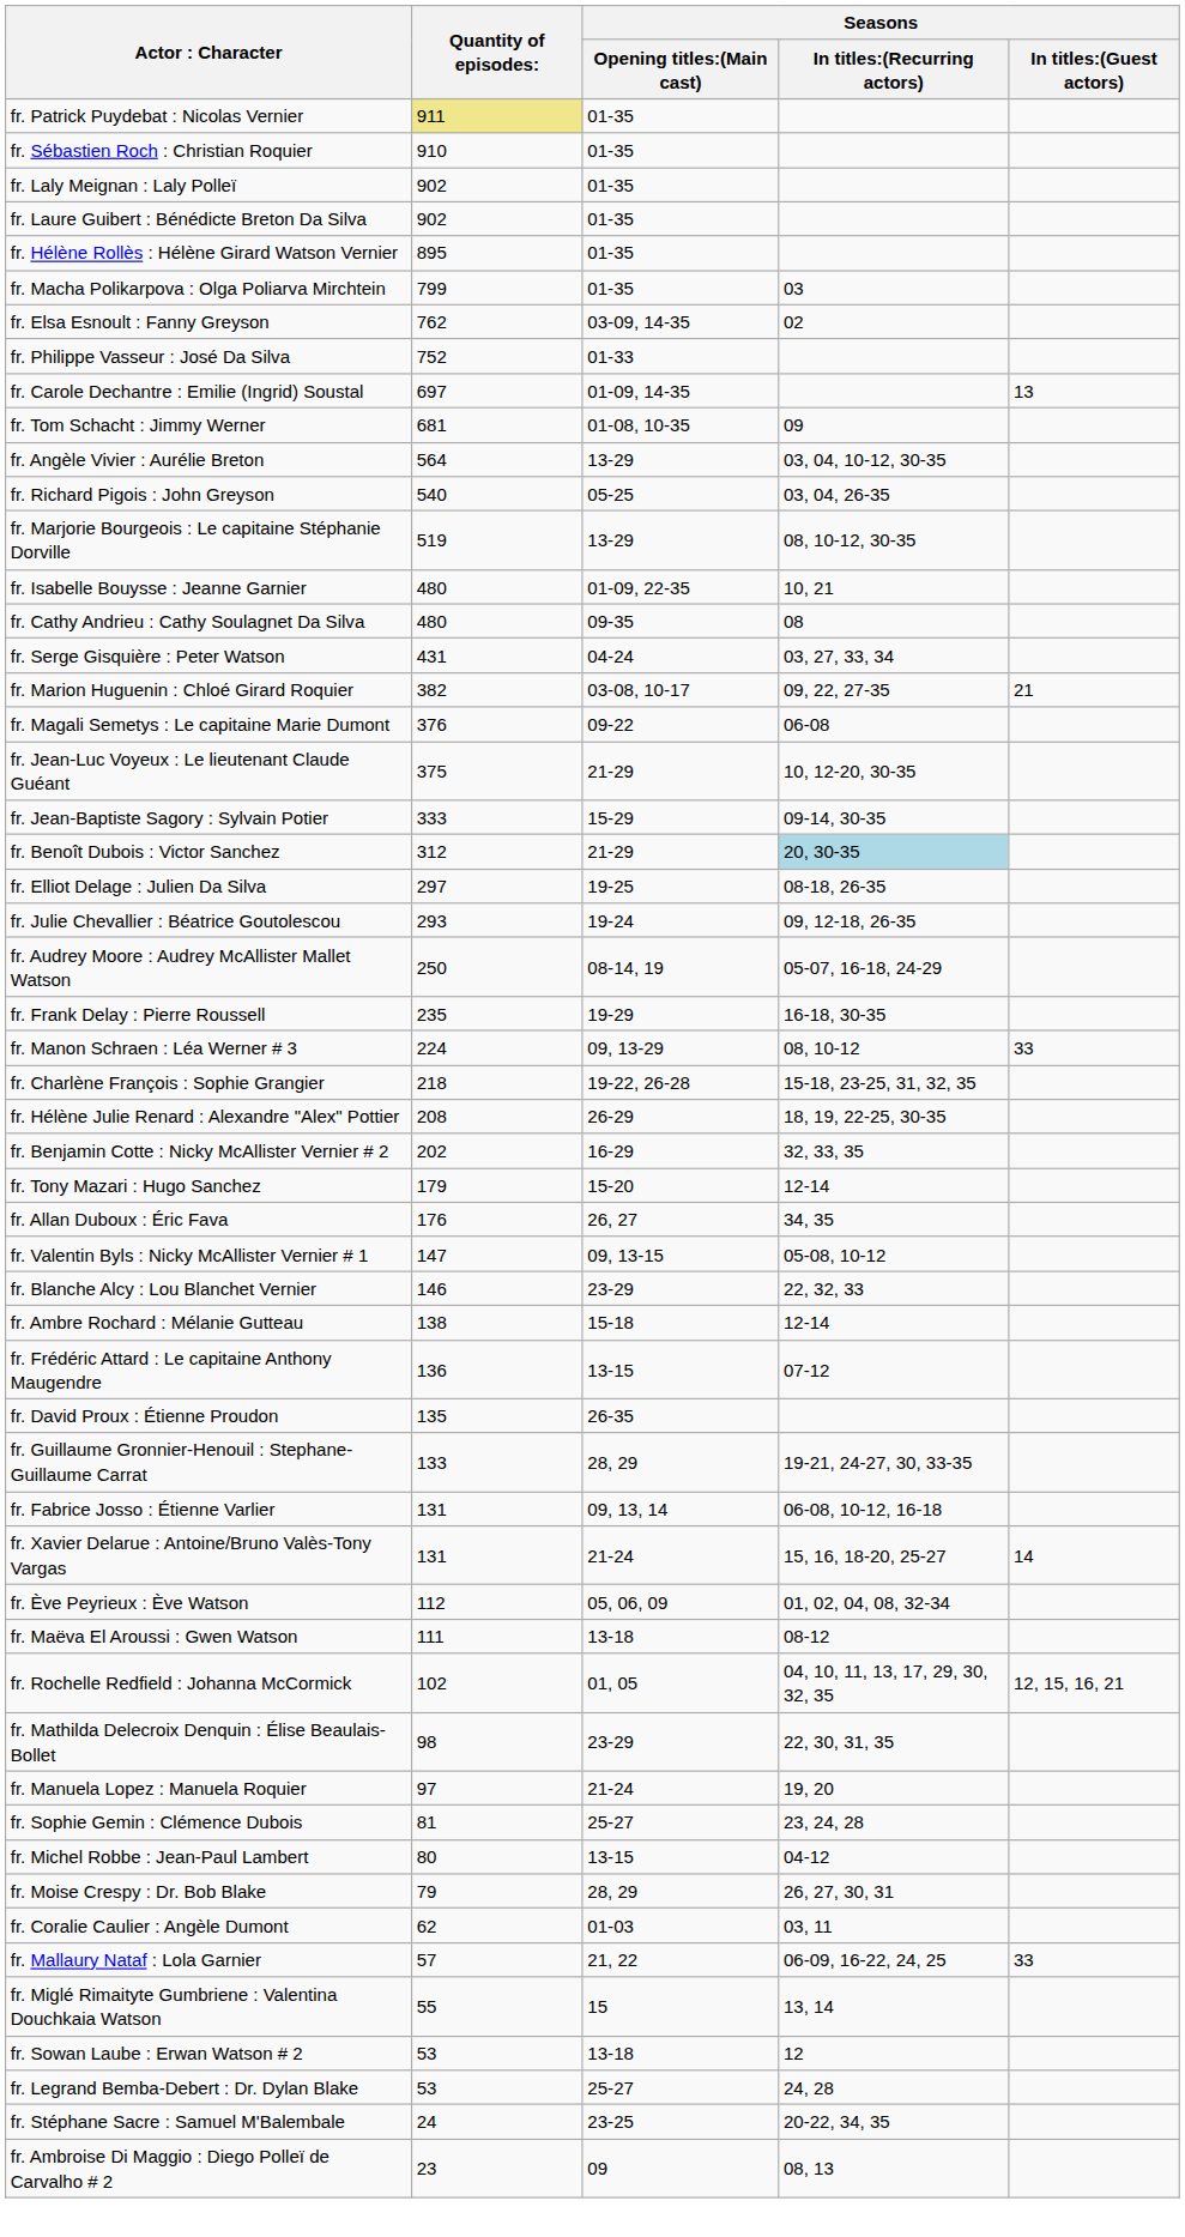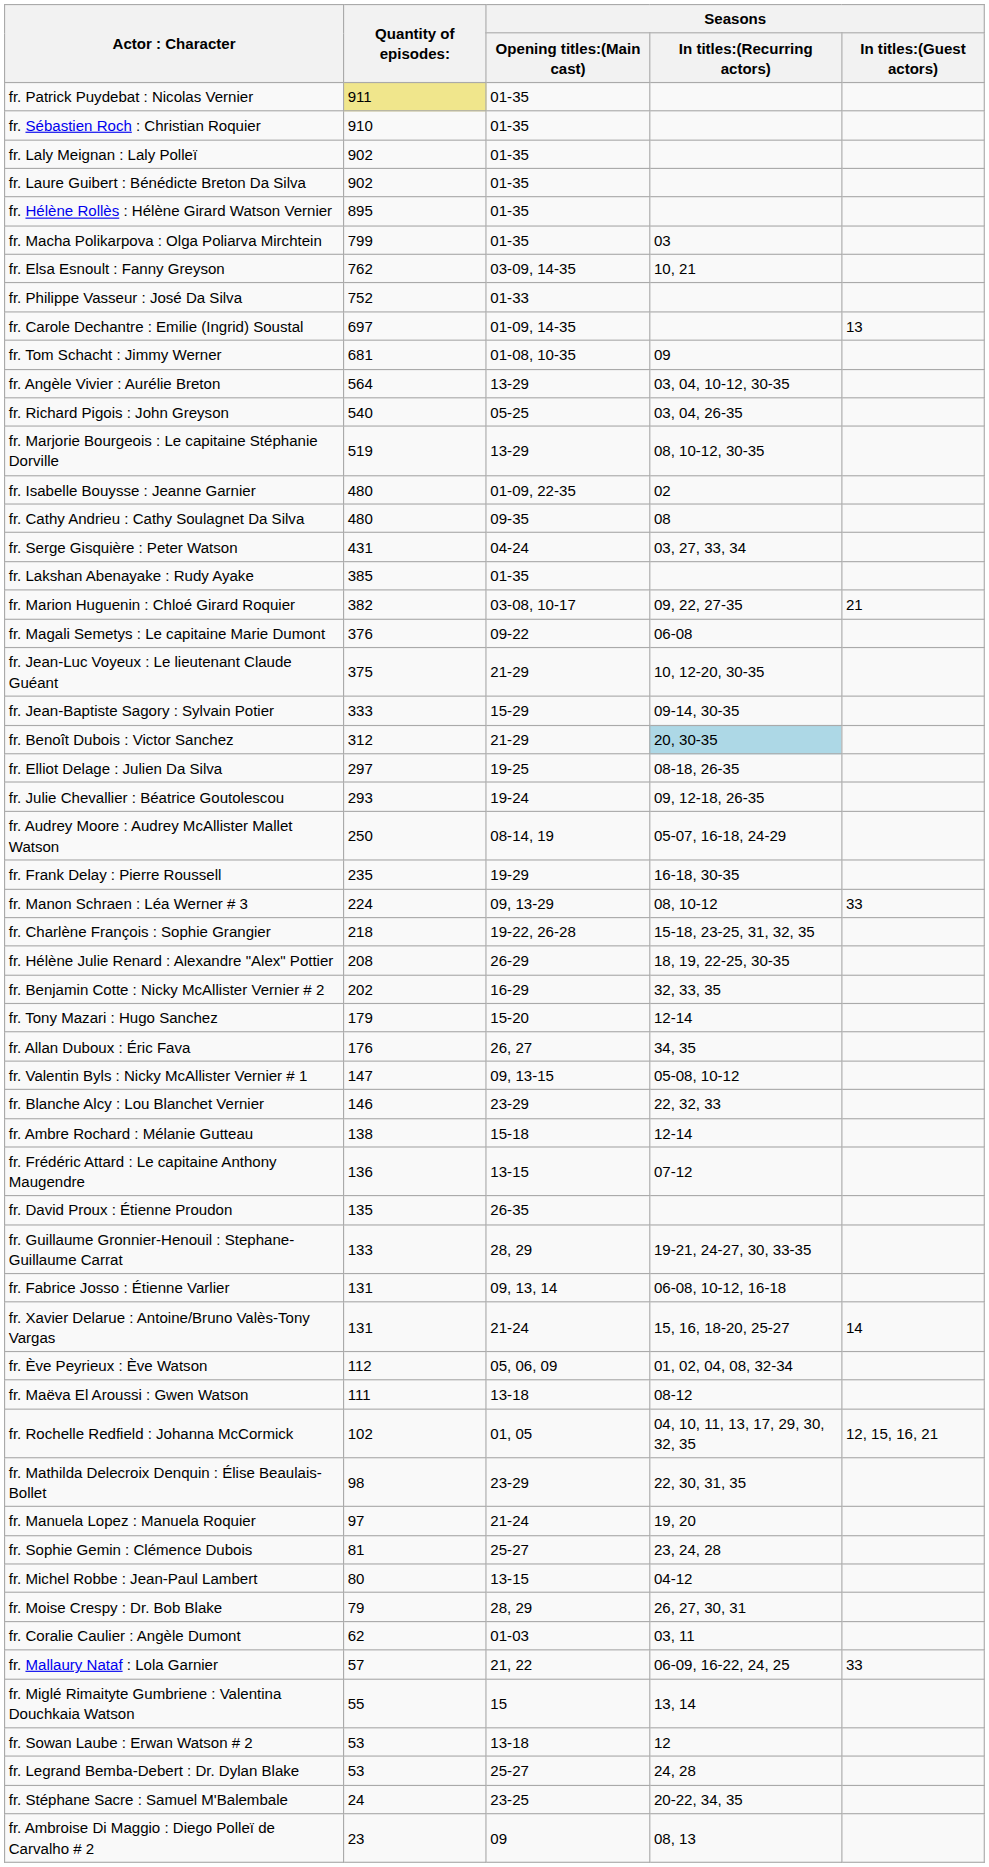 <table class="wikitable">
 <tr>
 <th rowspan="2"><strong><small>Actor :  Character</small></strong></th>
 <th rowspan="2"><strong><small>Quantity of episodes:</small></strong></th>
 <th colspan="3"><strong><small>Seasons</small></strong></th>
 </tr>
 <tr>
 <th><strong><small>Opening titles:(Main cast)</small></strong></th>
 <th><strong><small>In titles:(Recurring actors)</small></strong></th>
 <th><strong><small>In titles:(Guest actors)</small></strong></th>
 </tr>
 <tr>
 <td><small>fr. Patrick Puydebat : Nicolas  Vernier</small></td>
 <td style="background: khaki;"><small>911</small></td>
 <td><small>01-35</small></td>
 <td></td>
 <td></td>
 </tr>
 <tr>
 <td><small>fr. <a href='#'>Sébastien Roch</a> : Christian  Roquier</small></td>
 <td><small>910</small></td>
 <td><small>01-35</small></td>
 <td></td>
 <td></td>
 </tr>
 <tr>
 <td><small>fr. Laly Meignan : Laly Polleï</small></td>
 <td><small>902</small></td>
 <td><small>01-35</small></td>
 <td></td>
 <td></td>
 </tr>
 <tr>
 <td><small>fr. Laure Guibert : Bénédicte Breton  Da Silva</small></td>
 <td><small>902</small></td>
 <td><small>01-35</small></td>
 <td></td>
 <td></td>
 </tr>
 <tr>
 <td><small>fr. <a href='#'>Hélène Rollès</a> : Hélène Girard  Watson Vernier</small></td>
 <td><small>895</small></td>
 <td><small>01-35</small></td>
 <td></td>
 <td></td>
 </tr>
 <tr>
 <td><small>fr. Macha Polikarpova : Olga Poliarva  Mirchtein</small></td>
 <td><small>799</small></td>
 <td><small>01-35</small></td>
 <td><small>03</small></td>
 <td></td>
 </tr>
 <tr>
 <td><small>fr. Elsa Esnoult : Fanny Greyson</small></td>
 <td><small>762</small></td>
 <td><small>03-09, 14-35</small></td>
-<td><small>02</small></td>
+<td><small>10, 21</small></td>
 <td></td>
 </tr>
 <tr>
 <td><small>fr. Philippe Vasseur : José Da Silva</small></td>
 <td><small>752</small></td>
 <td><small>01-33</small></td>
 <td></td>
 <td></td>
 </tr>
 <tr>
 <td><small>fr. Carole Dechantre : Emilie  (Ingrid) Soustal</small></td>
 <td><small>697</small></td>
 <td><small>01-09, 14-35</small></td>
 <td></td>
 <td><small>13</small></td>
 </tr>
 <tr>
 <td><small>fr. Tom Schacht : Jimmy Werner</small></td>
 <td><small>681</small></td>
 <td><small>01-08, 10-35</small></td>
 <td><small>09</small></td>
 <td></td>
 </tr>
 <tr>
 <td><small>fr. Angèle Vivier : Aurélie Breton</small></td>
 <td><small>564</small></td>
 <td><small>13-29</small></td>
 <td><small>03, 04, 10-12, 30-35</small></td>
 <td></td>
 </tr>
 <tr>
 <td><small>fr. Richard Pigois : John Greyson</small></td>
 <td><small>540</small></td>
 <td><small>05-25</small></td>
 <td><small>03, 04, 26-35</small></td>
 <td></td>
 </tr>
 <tr>
 <td><small>fr. Marjorie Bourgeois : Le capitaine  Stéphanie Dorville</small></td>
 <td><small>519</small></td>
 <td><small>13-29</small></td>
 <td><small>08, 10-12, 30-35</small></td>
 <td></td>
 </tr>
 <tr>
 <td><small>fr. Isabelle Bouysse : Jeanne Garnier</small></td>
 <td><small>480</small></td>
 <td><small>01-09, 22-35</small></td>
-<td><small>10, 21</small></td>
+<td><small>02</small></td>
 <td></td>
 </tr>
 <tr>
 <td><small>fr. Cathy Andrieu : Cathy Soulagnet  Da Silva</small></td>
 <td><small>480</small></td>
 <td><small>09-35</small></td>
 <td><small>08</small></td>
 <td></td>
 </tr>
 <tr>
 <td><small>fr. Serge Gisquière : Peter Watson</small></td>
 <td><small>431</small></td>
 <td><small>04-24</small></td>
 <td><small>03, 27, 33, 34</small></td>
+<td></td>
+</tr>
+<tr>
+<td><small>fr. Lakshan Abenayake : Rudy Ayake</small></td>
+<td><small>385</small></td>
+<td><small>01-35</small></td>
+<td></td>
 <td></td>
 </tr>
 <tr>
 <td><small>fr. Marion Huguenin : Chloé Girard  Roquier</small></td>
 <td><small>382</small></td>
 <td><small>03-08, 10-17</small></td>
 <td><small>09, 22, 27-35</small></td>
 <td><small>21</small></td>
 </tr>
 <tr>
 <td><small>fr. Magali Semetys : Le capitaine  Marie Dumont</small></td>
 <td><small>376</small></td>
 <td><small>09-22</small></td>
 <td><small>06-08</small></td>
 <td></td>
 </tr>
 <tr>
 <td><small>fr. Jean-Luc Voyeux : Le lieutenant  Claude Guéant</small></td>
 <td><small>375</small></td>
 <td><small>21-29</small></td>
 <td><small>10, 12-20, 30-35</small></td>
 <td></td>
 </tr>
 <tr>
 <td><small>fr. Jean-Baptiste Sagory : Sylvain  Potier</small></td>
 <td><small>333</small></td>
 <td><small>15-29</small></td>
 <td><small>09-14, 30-35</small></td>
 <td></td>
 </tr>
 <tr>
 <td><small>fr. Benoît Dubois : Victor Sanchez</small></td>
 <td><small>312</small></td>
 <td><small>21-29</small></td>
 <td style="background: lightblue;"><small>20, 30-35</small></td>
 <td></td>
 </tr>
 <tr>
 <td><small>fr. Elliot Delage : Julien Da Silva</small></td>
 <td><small>297</small></td>
 <td><small>19-25</small></td>
 <td><small>08-18, 26-35</small></td>
 <td></td>
 </tr>
 <tr>
 <td><small>fr. Julie Chevallier : Béatrice  Goutolescou</small></td>
 <td><small>293</small></td>
 <td><small>19-24</small></td>
 <td><small>09, 12-18, 26-35</small></td>
 <td></td>
 </tr>
 <tr>
 <td><small>fr. Audrey Moore : Audrey McAllister  Mallet Watson</small></td>
 <td><small>250</small></td>
 <td><small>08-14, 19</small></td>
 <td><small>05-07, 16-18, 24-29</small></td>
 <td></td>
 </tr>
 <tr>
 <td><small>fr. Frank Delay : Pierre Roussell</small></td>
 <td><small>235</small></td>
 <td><small>19-29</small></td>
 <td><small>16-18, 30-35</small></td>
 <td></td>
 </tr>
 <tr>
 <td><small>fr. Manon Schraen : Léa Werner #  3</small></td>
 <td><small>224</small></td>
 <td><small>09, 13-29</small></td>
 <td><small>08, 10-12</small></td>
 <td><small>33</small></td>
 </tr>
 <tr>
 <td><small>fr. Charlène François : Sophie  Grangier</small></td>
 <td><small>218</small></td>
 <td><small>19-22, 26-28</small></td>
 <td><small>15-18, 23-25, 31, 32, 35</small></td>
 <td></td>
 </tr>
 <tr>
 <td><small>fr. Hélène Julie Renard : Alexandre  "Alex" Pottier</small></td>
 <td><small>208</small></td>
 <td><small>26-29</small></td>
 <td><small>18, 19, 22-25, 30-35</small></td>
 <td></td>
 </tr>
 <tr>
 <td><small>fr. Benjamin Cotte : Nicky McAllister  Vernier # 2</small></td>
 <td><small>202</small></td>
 <td><small>16-29</small></td>
 <td><small>32, 33, 35</small></td>
 <td></td>
 </tr>
 <tr>
 <td><small>fr. Tony Mazari : Hugo Sanchez</small></td>
 <td><small>179</small></td>
 <td><small>15-20</small></td>
 <td><small>12-14</small></td>
 <td></td>
 </tr>
 <tr>
 <td><small>fr. Allan Duboux : Éric Fava</small></td>
 <td><small>176</small></td>
 <td><small>26, 27</small></td>
 <td><small>34, 35</small></td>
 <td></td>
 </tr>
 <tr>
 <td><small>fr. Valentin Byls : Nicky McAllister  Vernier # 1</small></td>
 <td><small>147</small></td>
 <td><small>09, 13-15</small></td>
 <td><small>05-08, 10-12</small></td>
 <td></td>
 </tr>
 <tr>
 <td><small>fr. Blanche Alcy : Lou Blanchet Vernier</small></td>
 <td><small>146</small></td>
 <td><small>23-29</small></td>
 <td><small>22, 32, 33</small></td>
 <td></td>
 </tr>
 <tr>
 <td><small>fr. Ambre Rochard : Mélanie Gutteau</small></td>
 <td><small>138</small></td>
 <td><small>15-18</small></td>
 <td><small>12-14</small></td>
 <td></td>
 </tr>
 <tr>
 <td><small>fr. Frédéric Attard : Le capitaine  Anthony Maugendre</small></td>
 <td><small>136</small></td>
 <td><small>13-15</small></td>
 <td><small>07-12</small></td>
 <td></td>
 </tr>
 <tr>
 <td><small>fr. David Proux : Étienne Proudon</small></td>
 <td><small>135</small></td>
 <td><small>26-35</small></td>
 <td></td>
 <td></td>
 </tr>
 <tr>
 <td><small>fr. Guillaume Gronnier-Henouil : Stephane-Guillaume Carrat</small></td>
 <td><small>133</small></td>
 <td><small>28, 29</small></td>
 <td><small>19-21, 24-27, 30, 33-35</small></td>
 <td></td>
 </tr>
 <tr>
 <td><small>fr. Fabrice Josso : Étienne Varlier</small></td>
 <td><small>131</small></td>
 <td><small>09, 13, 14</small></td>
 <td><small>06-08, 10-12, 16-18</small></td>
 <td></td>
 </tr>
 <tr>
 <td><small>fr. Xavier Delarue : Antoine/Bruno  Valès-Tony Vargas</small></td>
 <td><small>131</small></td>
 <td><small>21-24</small></td>
 <td><small>15, 16, 18-20, 25-27</small></td>
 <td><small>14</small></td>
 </tr>
 <tr>
 <td><small>fr. Ève Peyrieux : Ève Watson</small></td>
 <td><small>112</small></td>
 <td><small>05, 06, 09</small></td>
 <td><small>01, 02, 04, 08, 32-34</small></td>
 <td></td>
 </tr>
 <tr>
 <td><small>fr. Maëva El Aroussi : Gwen Watson</small></td>
 <td><small>111</small></td>
 <td><small>13-18</small></td>
 <td><small>08-12</small></td>
 <td></td>
 </tr>
 <tr>
 <td><small>fr. Rochelle Redfield : Johanna  McCormick</small></td>
 <td><small>102</small></td>
 <td><small>01, 05</small></td>
 <td><small>04, 10, 11, 13, 17, 29, 30, 32, 35</small></td>
 <td><small>12, 15, 16, 21</small></td>
 </tr>
 <tr>
 <td><small>fr. Mathilda Delecroix Denquin :  Élise Beaulais-Bollet</small></td>
 <td><small>98</small></td>
 <td><small>23-29</small></td>
 <td><small>22, 30, 31, 35</small></td>
 <td></td>
 </tr>
 <tr>
 <td><small>fr. Manuela Lopez : Manuela Roquier</small></td>
 <td><small>97</small></td>
 <td><small>21-24</small></td>
 <td><small>19, 20</small></td>
 <td></td>
 </tr>
 <tr>
 <td><small>fr. Sophie Gemin : Clémence Dubois</small></td>
 <td><small>81</small></td>
 <td><small>25-27</small></td>
 <td><small>23, 24, 28</small></td>
 <td></td>
 </tr>
 <tr>
 <td><small>fr. Michel Robbe : Jean-Paul Lambert</small></td>
 <td><small>80</small></td>
 <td><small>13-15</small></td>
 <td><small>04-12</small></td>
 <td></td>
 </tr>
 <tr>
 <td><small>fr. Moise Crespy : Dr. Bob Blake</small></td>
 <td><small>79</small></td>
 <td><small>28, 29</small></td>
 <td><small>26, 27, 30, 31</small></td>
 <td></td>
 </tr>
 <tr>
 <td><small>fr. Coralie Caulier : Angèle Dumont</small></td>
 <td><small>62</small></td>
 <td><small>01-03</small></td>
 <td><small>03, 11</small></td>
 <td></td>
 </tr>
 <tr>
 <td><small>fr. <a href='#'>Mallaury Nataf</a> : Lola Garnier</small></td>
 <td><small>57</small></td>
 <td><small>21, 22</small></td>
 <td><small>06-09, 16-22, 24, 25</small></td>
 <td><small>33</small></td>
 </tr>
 <tr>
 <td><small>fr. Miglé Rimaityte Gumbriene :  Valentina Douchkaia Watson</small></td>
 <td><small>55</small></td>
 <td><small>15</small></td>
 <td><small>13, 14</small></td>
 <td></td>
 </tr>
 <tr>
 <td><small>fr. Sowan Laube : Erwan Watson # 2</small></td>
 <td><small>53</small></td>
 <td><small>13-18</small></td>
 <td><small>12</small></td>
 <td></td>
 </tr>
 <tr>
 <td><small>fr. Legrand Bemba-Debert : Dr. Dylan  Blake</small></td>
 <td><small>53</small></td>
 <td><small>25-27</small></td>
 <td><small>24, 28</small></td>
 <td></td>
 </tr>
 <tr>
 <td><small>fr. Stéphane Sacre : Samuel  M'Balembale</small></td>
 <td><small>24</small></td>
 <td><small>23-25</small></td>
 <td><small>20-22, 34, 35</small></td>
 <td></td>
 </tr>
 <tr>
 <td><small>fr. Ambroise Di Maggio : Diego Polleï  de Carvalho # 2</small></td>
 <td><small>23</small></td>
 <td><small>09</small></td>
 <td><small>08, 13</small></td>
 <td></td>
 </tr>
 </table>
